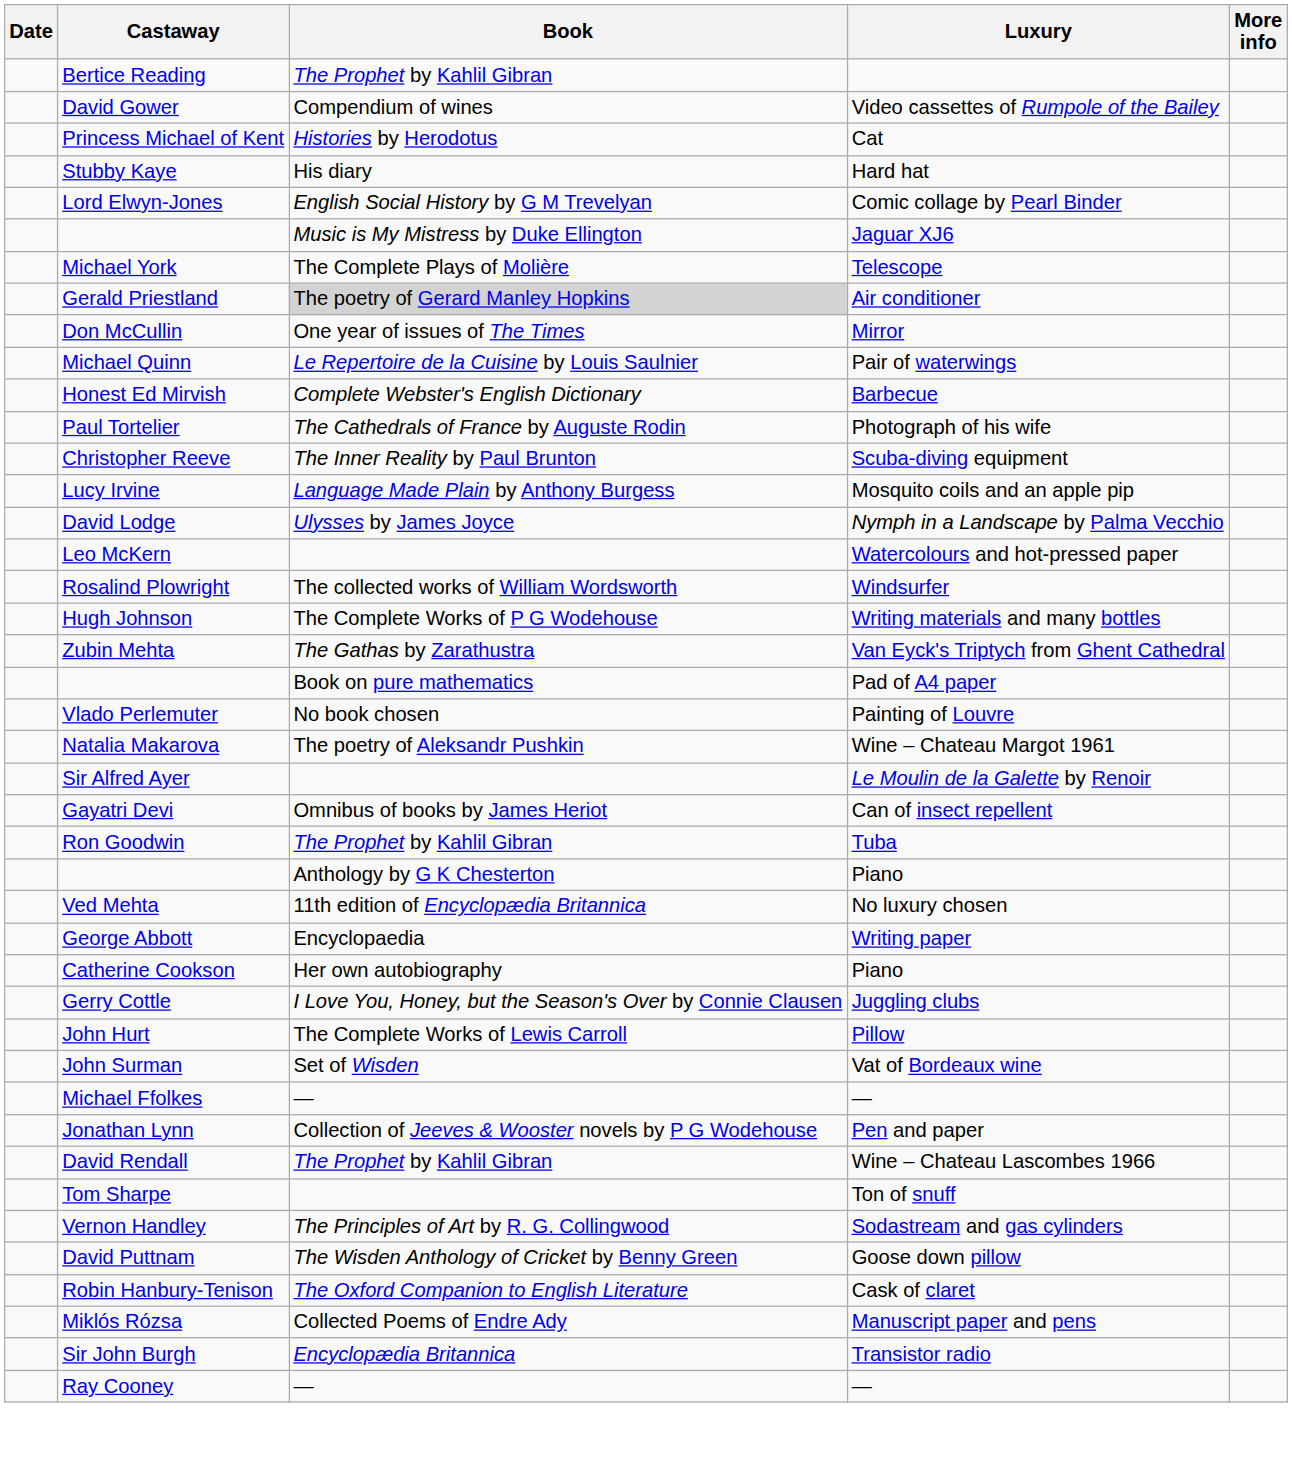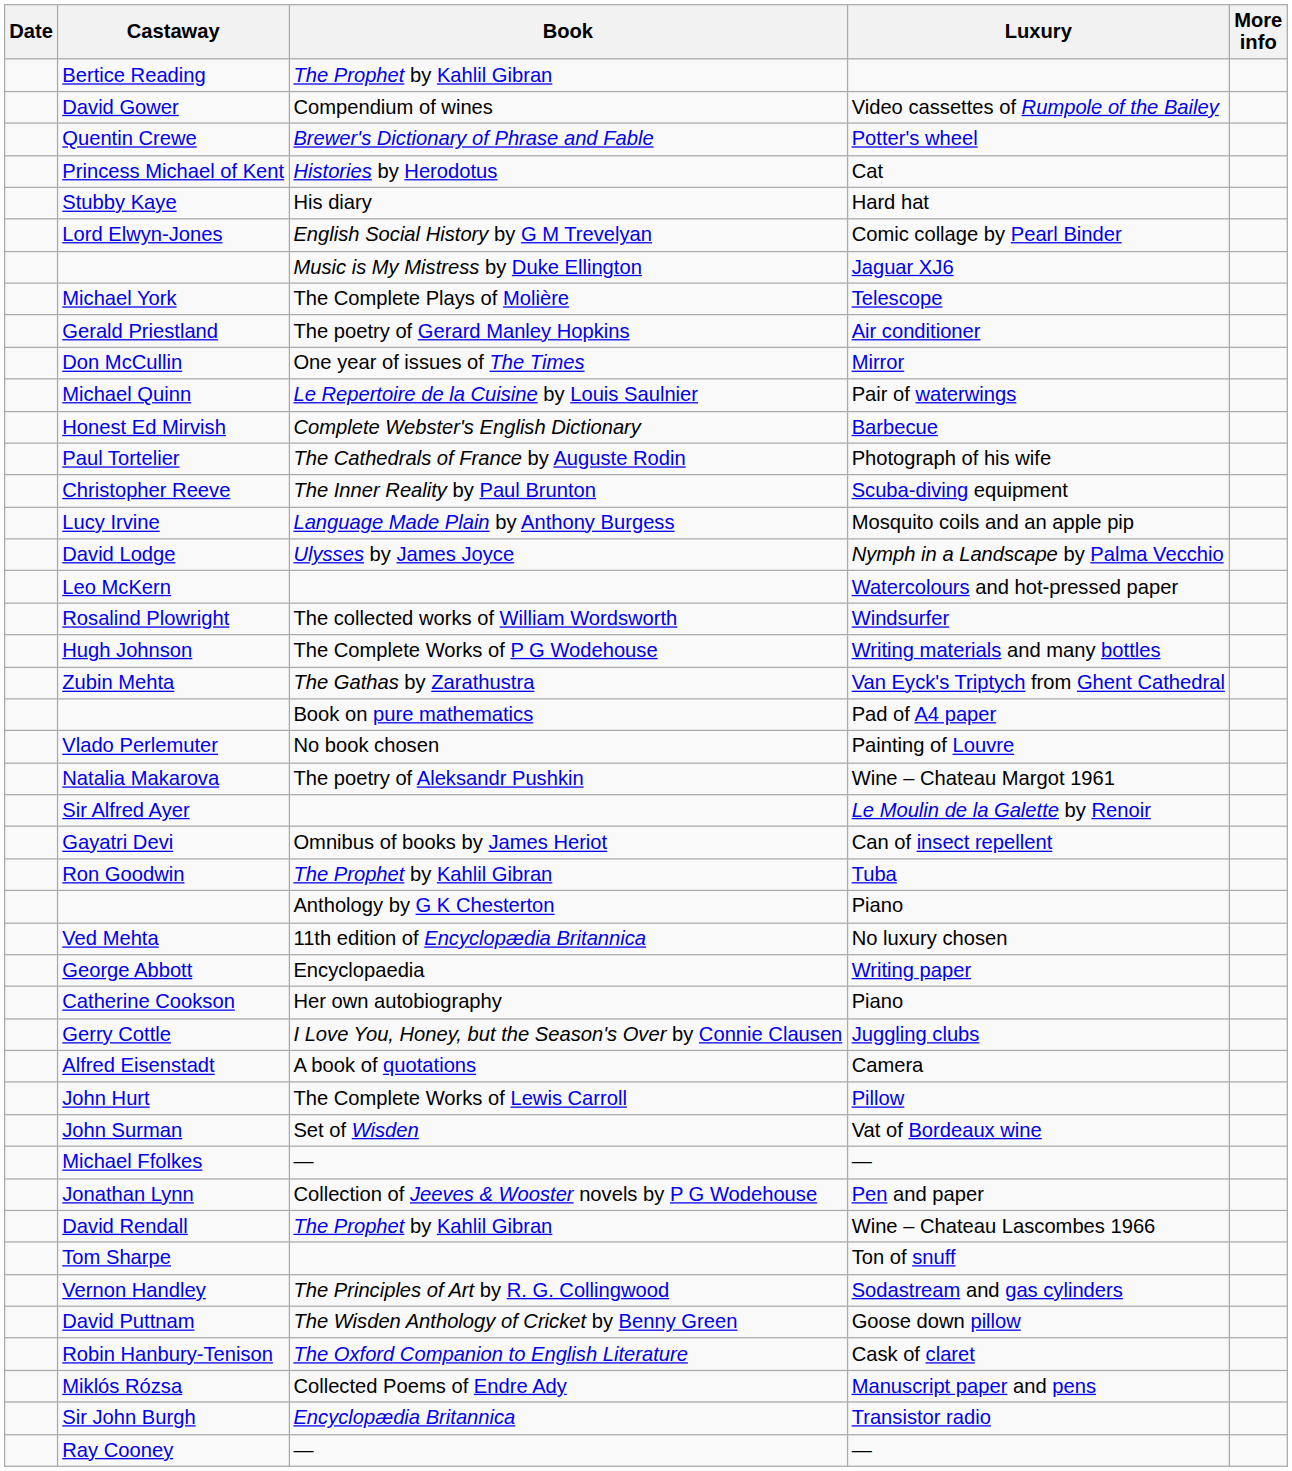 <table class="wikitable sortable">
 <tr>
 <th>Date</th>
 <th>Castaway</th>
 <th>Book</th>
 <th>Luxury</th>
 <th class="unsortable">More<br>info</th>
 </tr>
 <tr>
 <td></td>
 <td><a href='#'>Bertice Reading</a></td>
 <td><em><a href='#'>The Prophet</a></em> by <a href='#'>Kahlil Gibran</a></td>
 <td></td>
 <td></td>
 </tr>
 <tr>
 <td></td>
 <td><a href='#'>David Gower</a></td>
 <td>Compendium of wines</td>
 <td>Video cassettes of <em><a href='#'>Rumpole of the Bailey</a></em></td>
+<td></td>
+</tr>
+<tr>
+<td></td>
+<td><a href='#'>Quentin Crewe</a></td>
+<td><em><a href='#'>Brewer's Dictionary of Phrase and Fable</a></em></td>
+<td><a href='#'>Potter's wheel</a></td>
 <td></td>
 </tr>
 <tr>
 <td></td>
 <td><a href='#'>Princess Michael of Kent</a></td>
 <td><em><a href='#'>Histories</a></em> by <a href='#'>Herodotus</a></td>
 <td>Cat</td>
 <td></td>
 </tr>
 <tr>
 <td></td>
 <td><a href='#'>Stubby Kaye</a></td>
 <td>His diary</td>
 <td>Hard hat</td>
 <td></td>
 </tr>
 <tr>
 <td></td>
 <td><a href='#'>Lord Elwyn-Jones</a></td>
 <td><em>English Social History</em> by <a href='#'>G M Trevelyan</a></td>
 <td>Comic collage by <a href='#'>Pearl Binder</a></td>
 <td></td>
 </tr>
 <tr>
 <td></td>
 <td></td>
 <td><em>Music is My Mistress</em> by <a href='#'>Duke Ellington</a></td>
 <td><a href='#'>Jaguar XJ6</a></td>
 <td></td>
 </tr>
 <tr>
 <td></td>
 <td><a href='#'>Michael York</a></td>
 <td>The Complete Plays of <a href='#'>Molière</a></td>
 <td><a href='#'>Telescope</a></td>
 <td></td>
 </tr>
 <tr>
 <td></td>
 <td><a href='#'>Gerald Priestland</a></td>
-<td style="background: lightgrey;">The poetry of <a href='#'>Gerard Manley Hopkins</a></td>
+<td>The poetry of <a href='#'>Gerard Manley Hopkins</a></td>
 <td><a href='#'>Air conditioner</a></td>
 <td></td>
 </tr>
 <tr>
 <td></td>
 <td><a href='#'>Don McCullin</a></td>
 <td>One year of issues of <em><a href='#'>The Times</a></em></td>
 <td><a href='#'>Mirror</a></td>
 <td></td>
 </tr>
 <tr>
 <td></td>
 <td><a href='#'>Michael Quinn</a></td>
 <td><em><a href='#'>Le Repertoire de la Cuisine</a></em> by <a href='#'>Louis Saulnier</a></td>
 <td>Pair of <a href='#'>waterwings</a></td>
 <td></td>
 </tr>
 <tr>
 <td></td>
 <td><a href='#'>Honest Ed Mirvish</a></td>
 <td><em>Complete Webster's English Dictionary</em></td>
 <td><a href='#'>Barbecue</a></td>
 <td></td>
 </tr>
 <tr>
 <td></td>
 <td><a href='#'>Paul Tortelier</a></td>
 <td><em>The Cathedrals of France</em> by <a href='#'>Auguste Rodin</a></td>
 <td>Photograph of his wife</td>
 <td></td>
 </tr>
 <tr>
 <td></td>
 <td><a href='#'>Christopher Reeve</a></td>
 <td><em>The Inner Reality</em> by <a href='#'>Paul Brunton</a></td>
 <td><a href='#'>Scuba-diving</a> equipment</td>
 <td></td>
 </tr>
 <tr>
 <td></td>
 <td><a href='#'>Lucy Irvine</a></td>
 <td><em><a href='#'>Language Made Plain</a></em> by <a href='#'>Anthony Burgess</a></td>
 <td>Mosquito coils and an apple pip</td>
 <td></td>
 </tr>
 <tr>
 <td></td>
 <td><a href='#'>David Lodge</a></td>
 <td><em><a href='#'>Ulysses</a></em> by <a href='#'>James Joyce</a></td>
 <td><em>Nymph in a Landscape</em> by <a href='#'>Palma Vecchio</a></td>
 <td></td>
 </tr>
 <tr>
 <td></td>
 <td><a href='#'>Leo McKern</a></td>
 <td></td>
 <td><a href='#'>Watercolours</a> and hot-pressed paper</td>
 <td></td>
 </tr>
 <tr>
 <td></td>
 <td><a href='#'>Rosalind Plowright</a></td>
 <td>The collected works of <a href='#'>William Wordsworth</a></td>
 <td><a href='#'>Windsurfer</a></td>
 <td></td>
 </tr>
 <tr>
 <td></td>
 <td><a href='#'>Hugh Johnson</a></td>
 <td>The Complete Works of <a href='#'>P G Wodehouse</a></td>
 <td><a href='#'>Writing materials</a> and many <a href='#'>bottles</a></td>
 <td></td>
 </tr>
 <tr>
 <td></td>
 <td><a href='#'>Zubin Mehta</a></td>
 <td><em>The Gathas</em> by <a href='#'>Zarathustra</a></td>
 <td><a href='#'>Van Eyck's Triptych</a> from <a href='#'>Ghent Cathedral</a></td>
 <td></td>
 </tr>
 <tr>
 <td></td>
 <td></td>
 <td>Book on <a href='#'>pure mathematics</a></td>
 <td>Pad of <a href='#'>A4 paper</a></td>
 <td></td>
 </tr>
 <tr>
 <td></td>
 <td><a href='#'>Vlado Perlemuter</a></td>
 <td>No book chosen</td>
 <td>Painting of <a href='#'>Louvre</a></td>
 <td></td>
 </tr>
 <tr>
 <td></td>
 <td><a href='#'>Natalia Makarova</a></td>
 <td>The poetry of <a href='#'>Aleksandr Pushkin</a></td>
 <td>Wine – Chateau Margot 1961</td>
 <td></td>
 </tr>
 <tr>
 <td></td>
 <td><a href='#'>Sir Alfred Ayer</a></td>
 <td></td>
 <td><em><a href='#'>Le Moulin de la Galette</a></em> by <a href='#'>Renoir</a></td>
 <td></td>
 </tr>
 <tr>
 <td></td>
 <td><a href='#'>Gayatri Devi</a></td>
 <td>Omnibus of books by <a href='#'>James Heriot</a></td>
 <td>Can of <a href='#'>insect repellent</a></td>
 <td></td>
 </tr>
 <tr>
 <td></td>
 <td><a href='#'>Ron Goodwin</a></td>
 <td><em><a href='#'>The Prophet</a></em> by <a href='#'>Kahlil Gibran</a></td>
 <td><a href='#'>Tuba</a></td>
 <td></td>
 </tr>
 <tr>
 <td></td>
 <td></td>
 <td>Anthology by <a href='#'>G K Chesterton</a></td>
 <td>Piano</td>
 <td></td>
 </tr>
 <tr>
 <td></td>
 <td><a href='#'>Ved Mehta</a></td>
 <td>11th edition of <em><a href='#'>Encyclopædia Britannica</a></em></td>
 <td>No luxury chosen</td>
 <td></td>
 </tr>
 <tr>
 <td></td>
 <td><a href='#'>George Abbott</a></td>
 <td>Encyclopaedia</td>
 <td><a href='#'>Writing paper</a></td>
 <td></td>
 </tr>
 <tr>
 <td></td>
 <td><a href='#'>Catherine Cookson</a></td>
 <td>Her own autobiography</td>
 <td>Piano</td>
 <td></td>
 </tr>
 <tr>
 <td></td>
 <td><a href='#'>Gerry Cottle</a></td>
 <td><em>I Love You, Honey, but the Season's Over</em> by <a href='#'>Connie Clausen</a></td>
 <td><a href='#'>Juggling clubs</a></td>
 <td></td>
 </tr>
 <tr>
 <td></td>
+<td><a href='#'>Alfred Eisenstadt</a></td>
+<td>A book of <a href='#'>quotations</a></td>
+<td>Camera</td>
+<td></td>
+</tr>
+<tr>
+<td></td>
 <td><a href='#'>John Hurt</a></td>
 <td>The Complete Works of <a href='#'>Lewis Carroll</a></td>
 <td><a href='#'>Pillow</a></td>
 <td></td>
 </tr>
 <tr>
 <td></td>
 <td><a href='#'>John Surman</a></td>
 <td>Set of <em><a href='#'>Wisden</a></em></td>
 <td>Vat of <a href='#'>Bordeaux wine</a></td>
 <td></td>
 </tr>
 <tr>
 <td></td>
 <td><a href='#'>Michael Ffolkes</a></td>
 <td>—</td>
 <td>—</td>
 <td></td>
 </tr>
 <tr>
 <td></td>
 <td><a href='#'>Jonathan Lynn</a></td>
 <td>Collection of <em><a href='#'>Jeeves & Wooster</a></em> novels by <a href='#'>P G Wodehouse</a></td>
 <td><a href='#'>Pen</a> and paper</td>
 <td></td>
 </tr>
 <tr>
 <td></td>
 <td><a href='#'>David Rendall</a></td>
 <td><em><a href='#'>The Prophet</a></em> by <a href='#'>Kahlil Gibran</a></td>
 <td>Wine – Chateau Lascombes 1966</td>
 <td></td>
 </tr>
 <tr>
 <td></td>
 <td><a href='#'>Tom Sharpe</a></td>
 <td></td>
 <td>Ton of <a href='#'>snuff</a></td>
 <td></td>
 </tr>
 <tr>
 <td></td>
 <td><a href='#'>Vernon Handley</a></td>
 <td><em>The Principles of Art</em> by <a href='#'>R. G. Collingwood</a></td>
 <td><a href='#'>Sodastream</a> and <a href='#'>gas cylinders</a></td>
 <td></td>
 </tr>
 <tr>
 <td></td>
 <td><a href='#'>David Puttnam</a></td>
 <td><em>The Wisden Anthology of Cricket</em> by <a href='#'>Benny Green</a></td>
 <td>Goose down <a href='#'>pillow</a></td>
 <td></td>
 </tr>
 <tr>
 <td></td>
 <td><a href='#'>Robin Hanbury-Tenison</a></td>
 <td><em><a href='#'>The Oxford Companion to English Literature</a></em></td>
 <td>Cask of <a href='#'>claret</a></td>
 <td></td>
 </tr>
 <tr>
 <td></td>
 <td><a href='#'>Miklós Rózsa</a></td>
 <td>Collected Poems of <a href='#'>Endre Ady</a></td>
 <td><a href='#'>Manuscript paper</a> and <a href='#'>pens</a></td>
 <td></td>
 </tr>
 <tr>
 <td></td>
 <td><a href='#'>Sir John Burgh</a></td>
 <td><em><a href='#'>Encyclopædia Britannica</a></em></td>
 <td><a href='#'>Transistor radio</a></td>
 <td></td>
 </tr>
 <tr>
 <td></td>
 <td><a href='#'>Ray Cooney</a></td>
 <td>—</td>
 <td>—</td>
 <td></td>
 </tr>
 </table>
